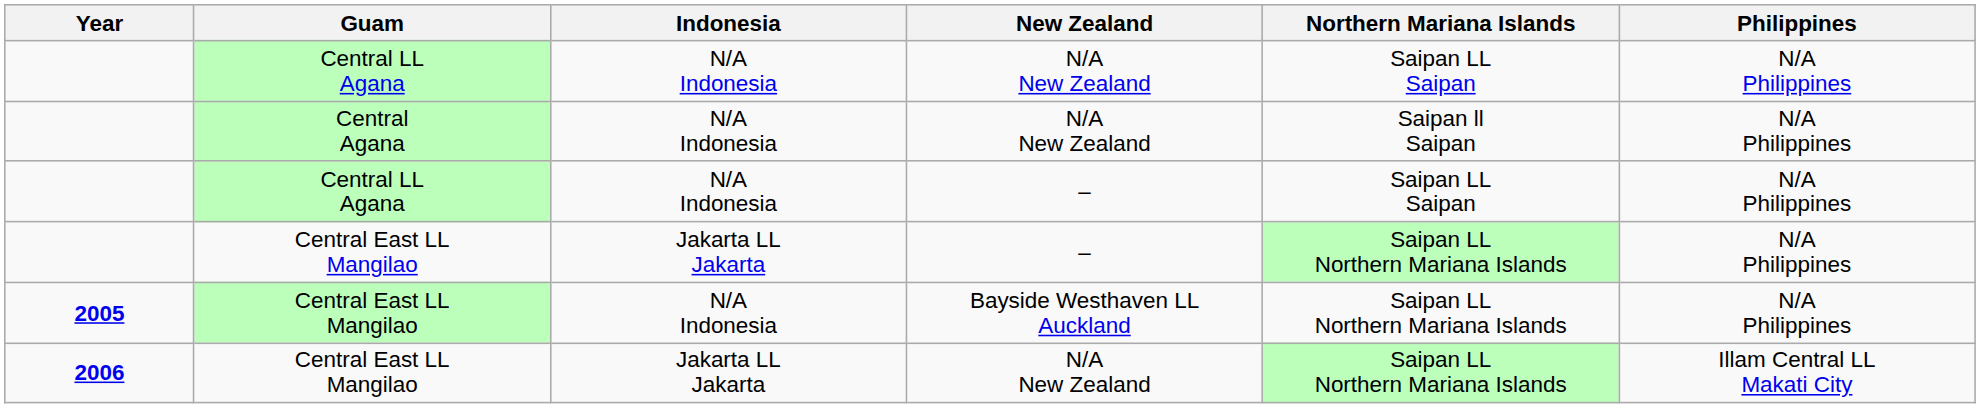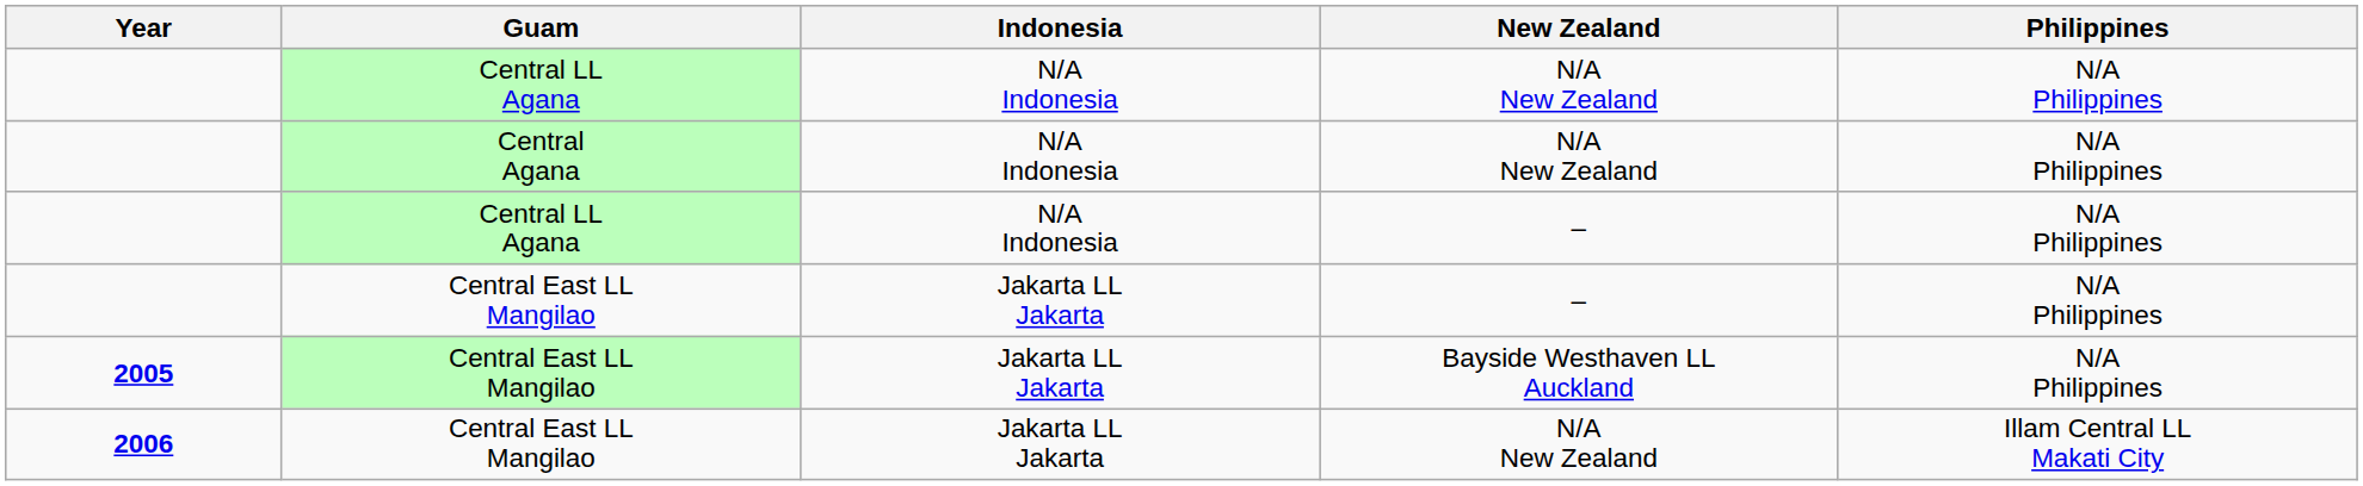 <table class="wikitable" width="100%" style="font-size: 90%; text-align: center;">
 <tr>
 <th width="50">Year</th>
 <th width="100" align="center"> Guam</th>
 <th width="100" align="center"> Indonesia</th>
 <th width="100" align="center"> New Zealand</th>
-<th width="100" align="center"> Northern Mariana Islands</th>
 <th width="100" align="center"> Philippines</th>
 </tr>
 <tr>
 <td><strong></strong></td>
 <td style="background:#bfb;">Central LL<br><a href='#'>Agana</a></td>
 <td>N/A<br><a href='#'>Indonesia</a></td>
 <td>N/A<br><a href='#'>New Zealand</a></td>
-<td>Saipan LL<br><a href='#'>Saipan</a></td>
 <td>N/A<br><a href='#'>Philippines</a></td>
 </tr>
 <tr>
 <td><strong></strong></td>
 <td style="background:#bfb;">Central<br>Agana</td>
 <td>N/A<br>Indonesia</td>
 <td>N/A<br>New Zealand</td>
-<td>Saipan ll<br>Saipan</td>
 <td>N/A<br>Philippines</td>
 </tr>
 <tr>
 <td><strong></strong></td>
 <td style="background:#bfb;">Central LL<br>Agana</td>
 <td>N/A<br>Indonesia</td>
 <td>–</td>
-<td>Saipan LL<br>Saipan</td>
 <td>N/A<br>Philippines</td>
 </tr>
 <tr>
 <td><strong></strong></td>
 <td>Central East LL<br><a href='#'>Mangilao</a></td>
 <td>Jakarta LL<br><a href='#'>Jakarta</a></td>
 <td>–</td>
-<td style="background:#bfb;">Saipan LL<br>Northern Mariana Islands</td>
 <td>N/A<br>Philippines</td>
 </tr>
 <tr>
 <td><strong><a href='#'>2005</a></strong></td>
 <td style="background:#bfb;">Central East LL<br>Mangilao</td>
-<td>N/A<br>Indonesia</td>
+<td>Jakarta LL<br><a href='#'>Jakarta</a></td>
 <td>Bayside Westhaven LL<br><a href='#'>Auckland</a></td>
-<td>Saipan LL<br>Northern Mariana Islands</td>
 <td>N/A<br>Philippines</td>
 </tr>
 <tr>
 <td><strong><a href='#'>2006</a></strong></td>
 <td>Central East LL<br>Mangilao</td>
 <td>Jakarta LL<br>Jakarta</td>
 <td>N/A<br>New Zealand</td>
-<td style="background:#bfb;">Saipan LL<br>Northern Mariana Islands</td>
 <td>Illam Central LL<br><a href='#'>Makati City</a></td>
 </tr>
 </table>
